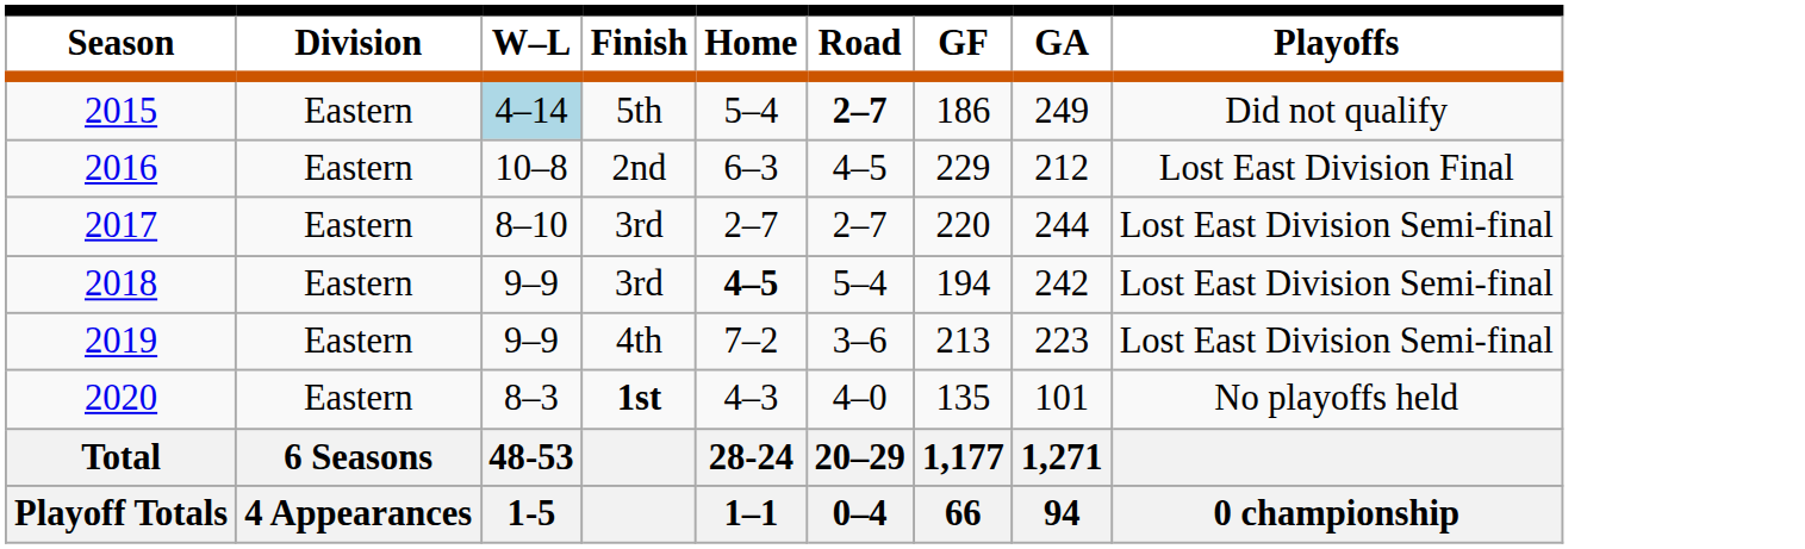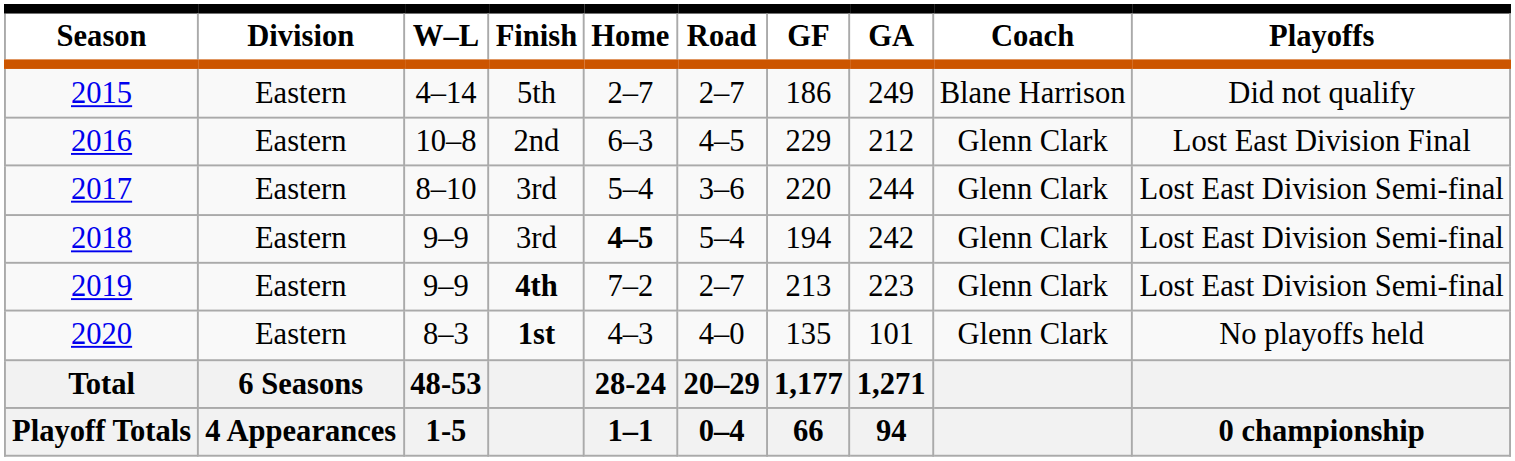 <table class="wikitable" style="text-align:center">
 <tr>
 <th style="background:#FFFFFF;border-top:black 5px solid;border-bottom:#CC5500 5px solid;">Season</th>
 <th style="background:#FFFFFF;border-top:black 5px solid;border-bottom:#CC5500 5px solid;">Division</th>
 <th style="background:#FFFFFF;border-top:black 5px solid;border-bottom:#CC5500 5px solid;">W–L</th>
 <th style="background:#FFFFFF;border-top:black 5px solid;border-bottom:#CC5500 5px solid;">Finish</th>
 <th style="background:#FFFFFF;border-top:black 5px solid;border-bottom:#CC5500 5px solid;">Home</th>
 <th style="background:#FFFFFF;border-top:black 5px solid;border-bottom:#CC5500 5px solid;">Road</th>
 <th style="background:#FFFFFF;border-top:black 5px solid;border-bottom:#CC5500 5px solid;">GF</th>
 <th style="background:#FFFFFF;border-top:black 5px solid;border-bottom:#CC5500 5px solid;">GA</th>
+<th style="background:#FFFFFF;border-top:black 5px solid;border-bottom:#CC5500 5px solid;">Coach</th>
 <th style="background:#FFFFFF;border-top:black 5px solid;border-bottom:#CC5500 5px solid;">Playoffs</th>
 </tr>
 <tr>
 <td><a href='#'>2015</a></td>
 <td>Eastern</td>
-<td style="background: lightblue;">4–14</td>
+<td>4–14</td>
 <td>5th</td>
-<td>5–4</td>
-<td><strong>2–7</strong></td>
+<td>2–7</td>
+<td>2–7</td>
 <td>186</td>
 <td>249</td>
+<td>Blane Harrison</td>
 <td>Did not qualify</td>
 </tr>
 <tr>
 <td><a href='#'>2016</a></td>
 <td>Eastern</td>
 <td>10–8</td>
 <td>2nd</td>
 <td>6–3</td>
 <td>4–5</td>
 <td>229</td>
 <td>212</td>
+<td>Glenn Clark</td>
 <td>Lost East Division Final</td>
 </tr>
 <tr>
 <td><a href='#'>2017</a></td>
 <td>Eastern</td>
 <td>8–10</td>
 <td>3rd</td>
-<td>2–7</td>
-<td>2–7</td>
+<td>5–4</td>
+<td>3–6</td>
 <td>220</td>
 <td>244</td>
+<td>Glenn Clark</td>
 <td>Lost East Division Semi-final</td>
 </tr>
 <tr>
 <td><a href='#'>2018</a></td>
 <td>Eastern</td>
 <td>9–9</td>
 <td>3rd</td>
 <td><strong>4–5</strong></td>
 <td>5–4</td>
 <td>194</td>
 <td>242</td>
+<td>Glenn Clark</td>
 <td>Lost East Division Semi-final</td>
 </tr>
 <tr>
 <td><a href='#'>2019</a></td>
 <td>Eastern</td>
 <td>9–9</td>
-<td>4th</td>
+<td><strong>4th</strong></td>
 <td>7–2</td>
-<td>3–6</td>
+<td>2–7</td>
 <td>213</td>
 <td>223</td>
+<td>Glenn Clark</td>
 <td>Lost East Division Semi-final</td>
 </tr>
 <tr>
 <td><a href='#'>2020</a></td>
 <td>Eastern</td>
 <td>8–3</td>
 <td><strong>1st</strong></td>
 <td>4–3</td>
 <td>4–0</td>
 <td>135</td>
 <td>101</td>
+<td>Glenn Clark</td>
 <td>No playoffs held</td>
 </tr>
 <tr>
 <th>Total</th>
 <th>6 Seasons</th>
 <th>48-53</th>
 <th> </th>
 <th>28-24</th>
 <th>20–29</th>
 <th>1,177</th>
 <th>1,271</th>
 <th> </th>
+<th> </th>
 </tr>
 <tr>
 <th>Playoff Totals</th>
 <th>4 Appearances</th>
 <th>1-5</th>
 <th> </th>
 <th>1–1</th>
 <th>0–4</th>
 <th>66</th>
 <th>94</th>
+<th> </th>
 <th>0 championship</th>
 </tr>
 </table>
